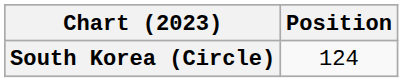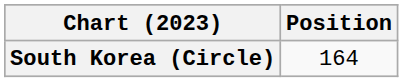 <table class="wikitable plainrowheaders" style="text-align:center">
 <tr>
 <th scope="col">Chart (2023)</th>
 <th scope="col">Position</th>
 </tr>
 <tr>
 <th scope="row">South Korea (Circle)</th>
-<td>124</td>
+<td>164</td>
 </tr>
 </table>
